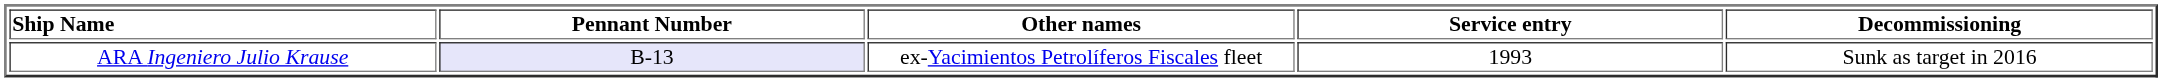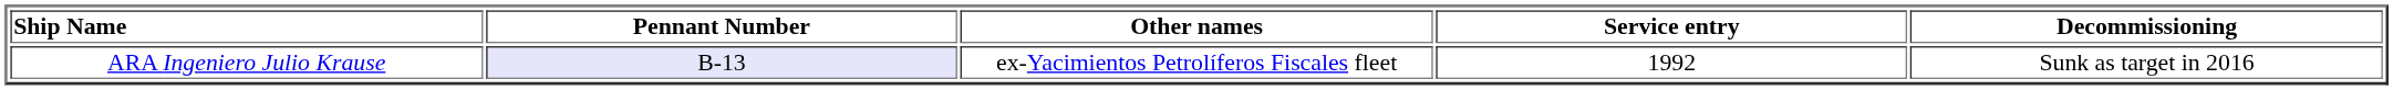 <table width="100%" border="2">
 <tr>
 <th width="16%" align="left">Ship Name</th>
 <th width="16%" align="center">Pennant Number</th>
 <th width="16%" align="center">Other names</th>
 <th width="16%" align="center">Service entry</th>
 <th width="16%" align="center">Decommissioning</th>
 </tr>
 <tr>
 <td align="center"><a href='#'>ARA <em>Ingeniero Julio Krause</em></a></td>
 <td align="center" style="background: lavender;">B-13</td>
 <td align="center">ex-<a href='#'>Yacimientos Petrolíferos Fiscales</a> fleet</td>
-<td align="center">1993</td>
+<td align="center">1992</td>
 <td align="center">Sunk as target in 2016</td>
 </tr>
 </table>
